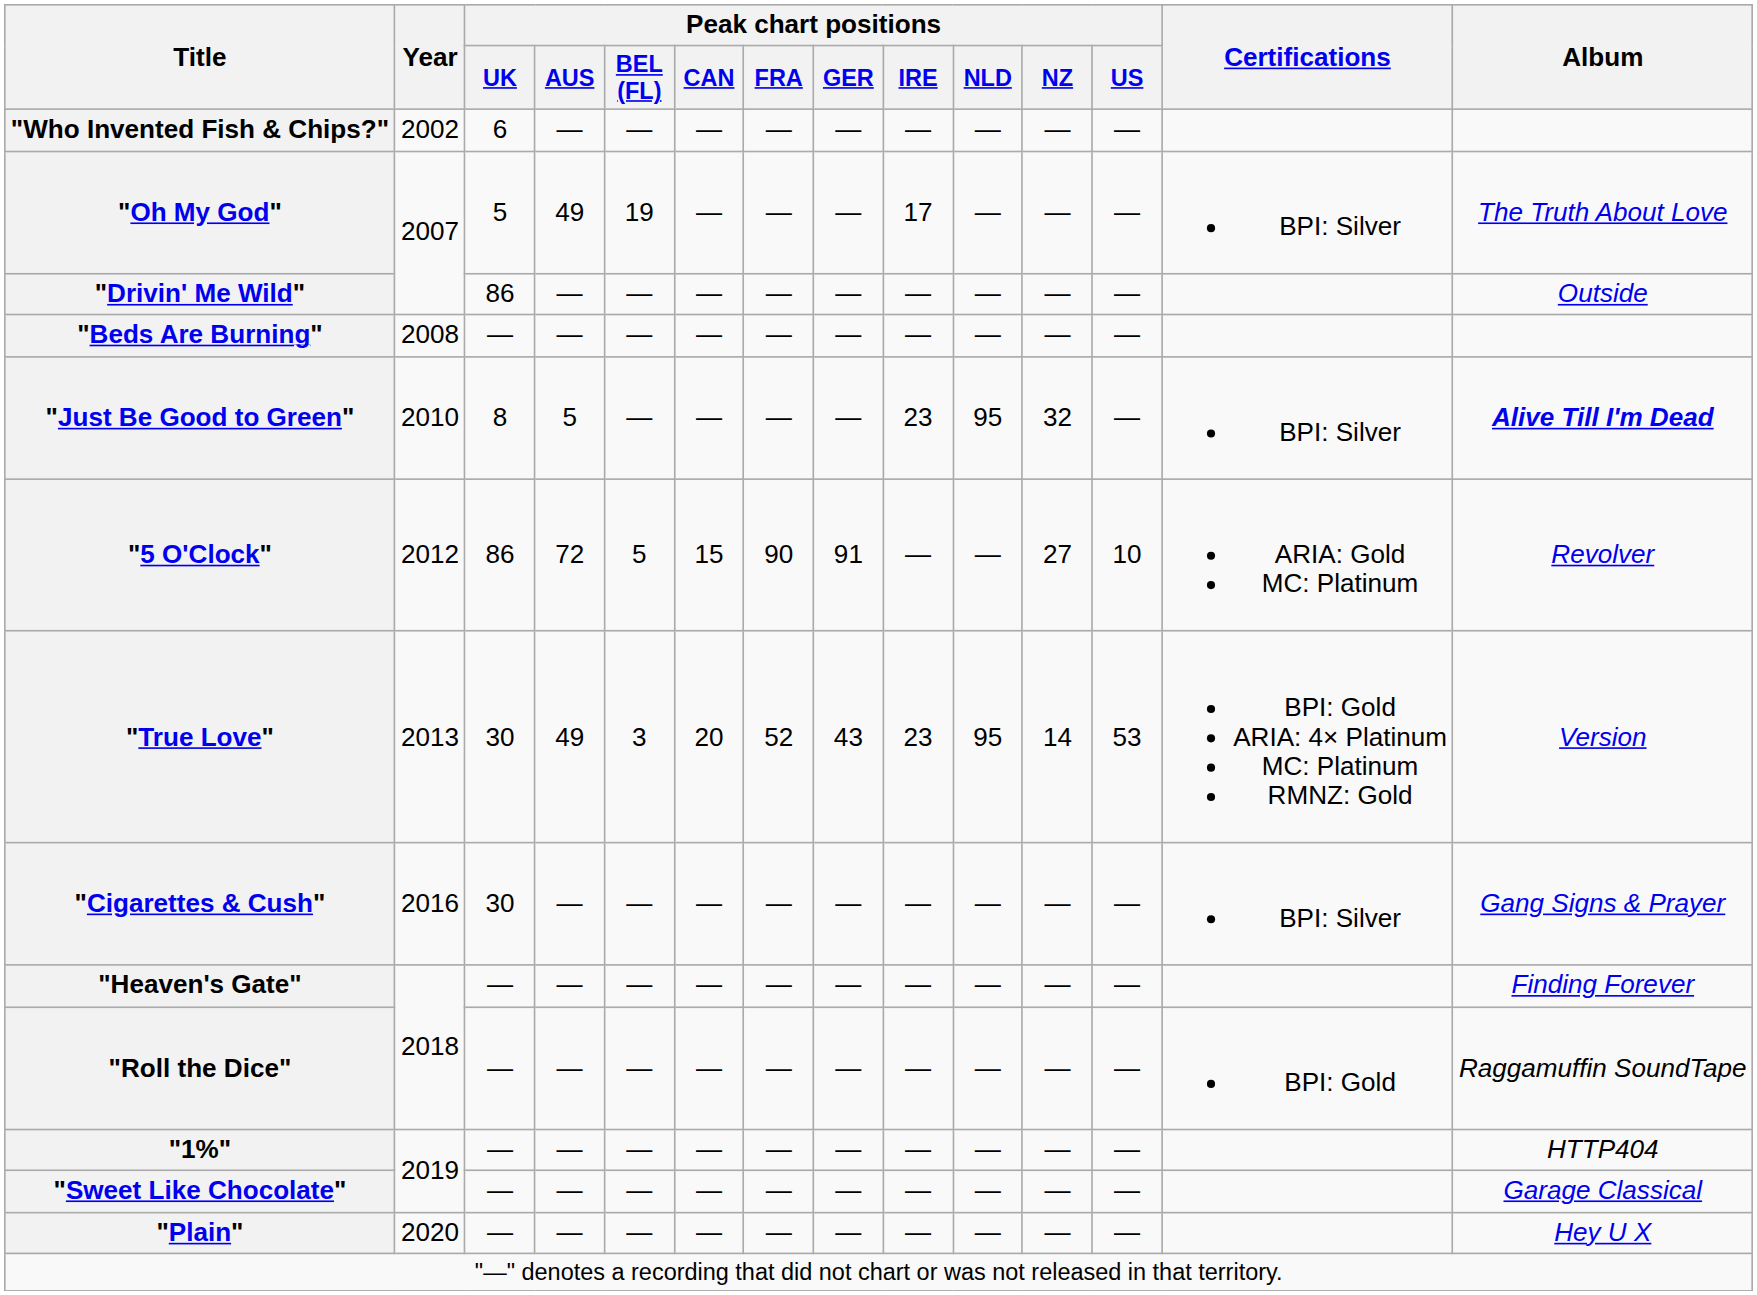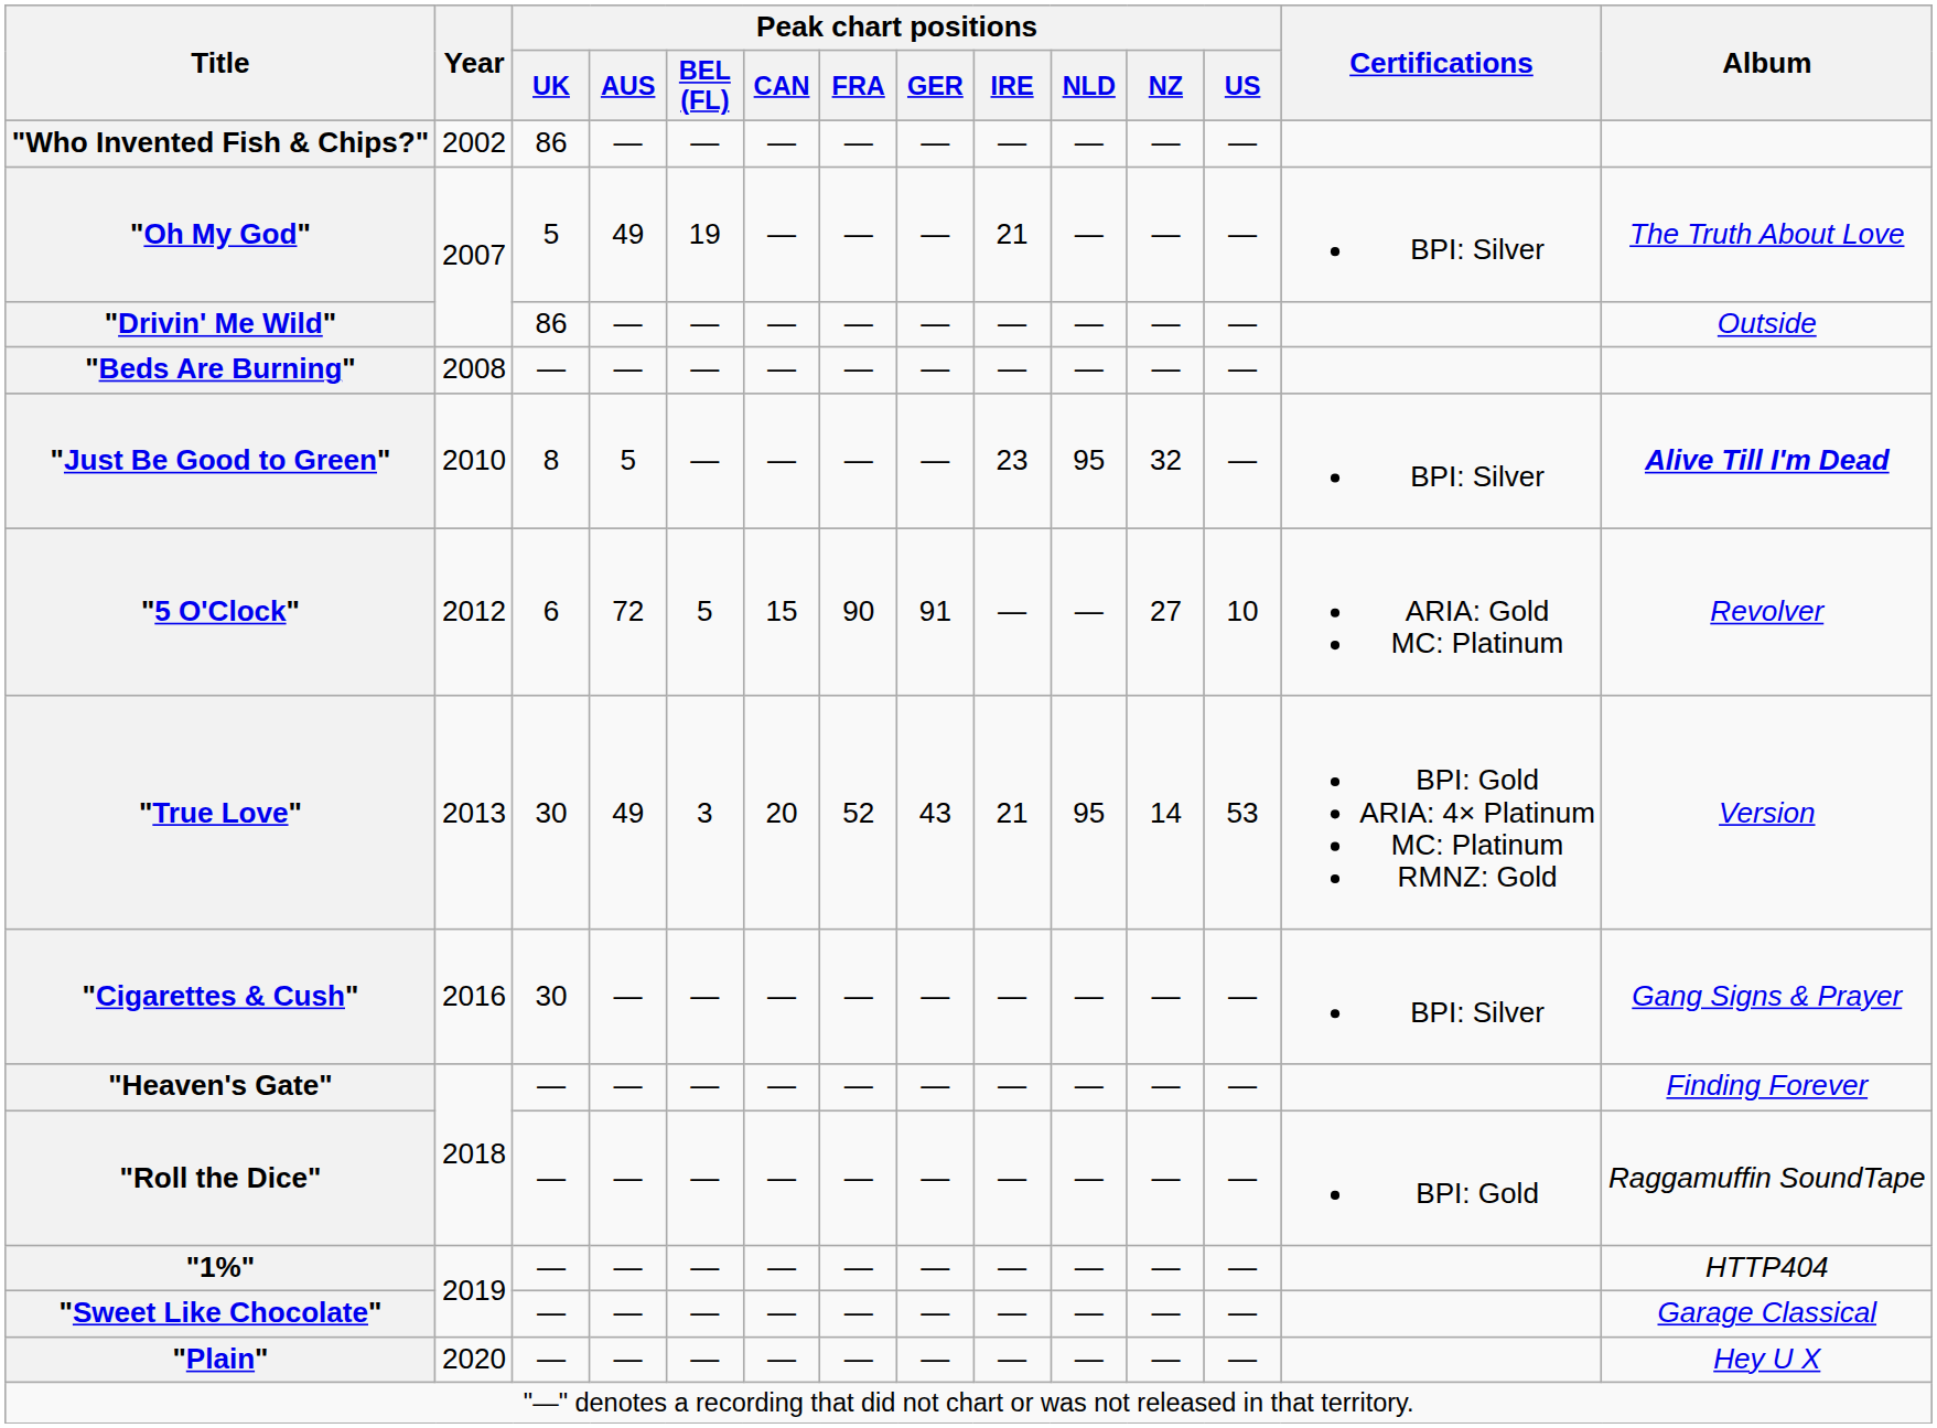 <table class="wikitable plainrowheaders" style="text-align:center;">
 <tr>
 <th scope="col" rowspan="2">Title</th>
 <th scope="col" rowspan="2">Year</th>
 <th scope="col" colspan="10">Peak chart positions</th>
 <th scope="col" rowspan="2"><a href='#'>Certifications</a></th>
 <th scope="col" rowspan="2">Album</th>
 </tr>
 <tr>
 <th scope="col" style="width:2.5em;font-size:90%;"><a href='#'>UK</a><br></th>
 <th scope="col" style="width:2.5em;font-size:90%;"><a href='#'>AUS</a><br></th>
 <th scope="col" style="width:2.5em;font-size:90%;"><a href='#'>BEL<br>(FL)</a><br></th>
 <th scope="col" style="width:2.5em;font-size:90%;"><a href='#'>CAN</a><br></th>
 <th scope="col" style="width:2.5em;font-size:90%;"><a href='#'>FRA</a><br></th>
 <th scope="col" style="width:2.5em;font-size:90%;"><a href='#'>GER</a><br></th>
 <th scope="col" style="width:2.5em;font-size:90%;"><a href='#'>IRE</a><br></th>
 <th scope="col" style="width:2.5em;font-size:90%;"><a href='#'>NLD</a><br></th>
 <th scope="col" style="width:2.5em;font-size:90%;"><a href='#'>NZ</a><br></th>
 <th scope="col" style="width:2.5em;font-size:90%;"><a href='#'>US</a><br></th>
 </tr>
 <tr>
 <th scope="row">"Who Invented Fish & Chips?"<br></th>
 <td>2002</td>
-<td>6</td>
+<td>86</td>
 <td>—</td>
 <td>—</td>
 <td>—</td>
 <td>—</td>
 <td>—</td>
 <td>—</td>
 <td>—</td>
 <td>—</td>
 <td>—</td>
 <td></td>
 <td></td>
 </tr>
 <tr>
 <th scope="row">"<a href='#'>Oh My God</a>" <br></th>
 <td rowspan="2">2007</td>
 <td>5</td>
 <td>49</td>
 <td>19</td>
 <td>—</td>
 <td>—</td>
 <td>—</td>
-<td>17</td>
+<td>21</td>
 <td>—</td>
 <td>—</td>
 <td>—</td>
 <td><br><ul><li>BPI: Silver</li></ul></td>
 <td><em><a href='#'>The Truth About Love</a></em></td>
 </tr>
 <tr>
 <th scope="row">"<a href='#'>Drivin' Me Wild</a>" <br></th>
 <td>86</td>
 <td>—</td>
 <td>—</td>
 <td>—</td>
 <td>—</td>
 <td>—</td>
 <td>—</td>
 <td>—</td>
 <td>—</td>
 <td>—</td>
 <td></td>
 <td><em><a href='#'>Outside</a></em></td>
 </tr>
 <tr>
 <th scope="row">"<a href='#'>Beds Are Burning</a>"<br></th>
 <td>2008</td>
 <td>—</td>
 <td>—</td>
 <td>—</td>
 <td>—</td>
 <td>—</td>
 <td>—</td>
 <td>—</td>
 <td>—</td>
 <td>—</td>
 <td>—</td>
 <td></td>
 <td></td>
 </tr>
 <tr>
 <th scope="row">"<a href='#'>Just Be Good to Green</a>" <br></th>
 <td>2010</td>
 <td>8</td>
 <td>5</td>
 <td>—</td>
 <td>—</td>
 <td>—</td>
 <td>—</td>
 <td>23</td>
 <td>95</td>
 <td>32</td>
 <td>—</td>
 <td><br><ul><li>BPI: Silver</li></ul></td>
 <td><strong><em><a href='#'>Alive Till I'm Dead</a></em></strong></td>
 </tr>
 <tr>
 <th scope="row">"<a href='#'>5 O'Clock</a>" <br></th>
 <td>2012</td>
-<td>86</td>
+<td>6</td>
 <td>72</td>
 <td>5</td>
 <td>15</td>
 <td>90</td>
 <td>91</td>
 <td>—</td>
 <td>—</td>
 <td>27</td>
 <td>10</td>
 <td><br><ul><li>ARIA: Gold</li><li>MC: Platinum</li></ul></td>
 <td><em><a href='#'>Revolver</a></em></td>
 </tr>
 <tr>
 <th scope="row">"<a href='#'>True Love</a>" <br></th>
 <td>2013</td>
 <td>30</td>
 <td>49</td>
 <td>3</td>
 <td>20</td>
 <td>52</td>
 <td>43</td>
-<td>23</td>
+<td>21</td>
 <td>95</td>
 <td>14</td>
 <td>53</td>
 <td><br><ul><li>BPI: Gold</li><li>ARIA: 4× Platinum</li><li>MC: Platinum</li><li>RMNZ: Gold</li></ul></td>
 <td><em><a href='#'>Version</a></em></td>
 </tr>
 <tr>
 <th scope="row">"<a href='#'>Cigarettes & Cush</a>"<br></th>
 <td>2016</td>
 <td>30</td>
 <td>—</td>
 <td>—</td>
 <td>—</td>
 <td>—</td>
 <td>—</td>
 <td>—</td>
 <td>—</td>
 <td>—</td>
 <td>—</td>
 <td><br><ul><li>BPI: Silver</li></ul></td>
 <td><em><a href='#'>Gang Signs & Prayer</a></em></td>
 </tr>
 <tr>
 <th scope="row">"Heaven's Gate"<br></th>
 <td rowspan="2">2018</td>
 <td>—</td>
 <td>—</td>
 <td>—</td>
 <td>—</td>
 <td>—</td>
 <td>—</td>
 <td>—</td>
 <td>—</td>
 <td>—</td>
 <td>—</td>
 <td></td>
 <td><em><a href='#'>Finding Forever</a></em></td>
 </tr>
 <tr>
 <th scope="row">"Roll the Dice"<br></th>
 <td>—</td>
 <td>—</td>
 <td>—</td>
 <td>—</td>
 <td>—</td>
 <td>—</td>
 <td>—</td>
 <td>—</td>
 <td>—</td>
 <td>—</td>
 <td><br><ul><li>BPI: Gold</li></ul></td>
 <td><em>Raggamuffin SoundTape</em></td>
 </tr>
 <tr>
 <th scope="row">"1%"<br></th>
 <td rowspan="2">2019</td>
 <td>—</td>
 <td>—</td>
 <td>—</td>
 <td>—</td>
 <td>—</td>
 <td>—</td>
 <td>—</td>
 <td>—</td>
 <td>—</td>
 <td>—</td>
 <td></td>
 <td><em>HTTP404</em></td>
 </tr>
 <tr>
 <th scope="row">"<a href='#'>Sweet Like Chocolate</a>"<br></th>
 <td>—</td>
 <td>—</td>
 <td>—</td>
 <td>—</td>
 <td>—</td>
 <td>—</td>
 <td>—</td>
 <td>—</td>
 <td>—</td>
 <td>—</td>
 <td></td>
 <td><em><a href='#'>Garage Classical</a></em></td>
 </tr>
 <tr>
 <th scope="row">"<a href='#'>Plain</a>"<br></th>
 <td>2020</td>
 <td>—</td>
 <td>—</td>
 <td>—</td>
 <td>—</td>
 <td>—</td>
 <td>—</td>
 <td>—</td>
 <td>—</td>
 <td>—</td>
 <td>—</td>
 <td></td>
 <td><em><a href='#'>Hey U X</a></em></td>
 </tr>
 <tr>
 <td colspan="14" style="font-size:90%">"—" denotes a recording that did not chart or was not released in that territory.</td>
 </tr>
 </table>
